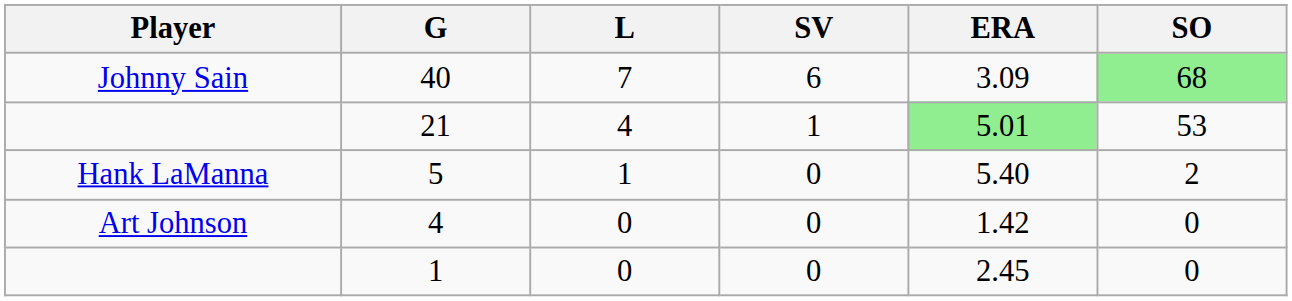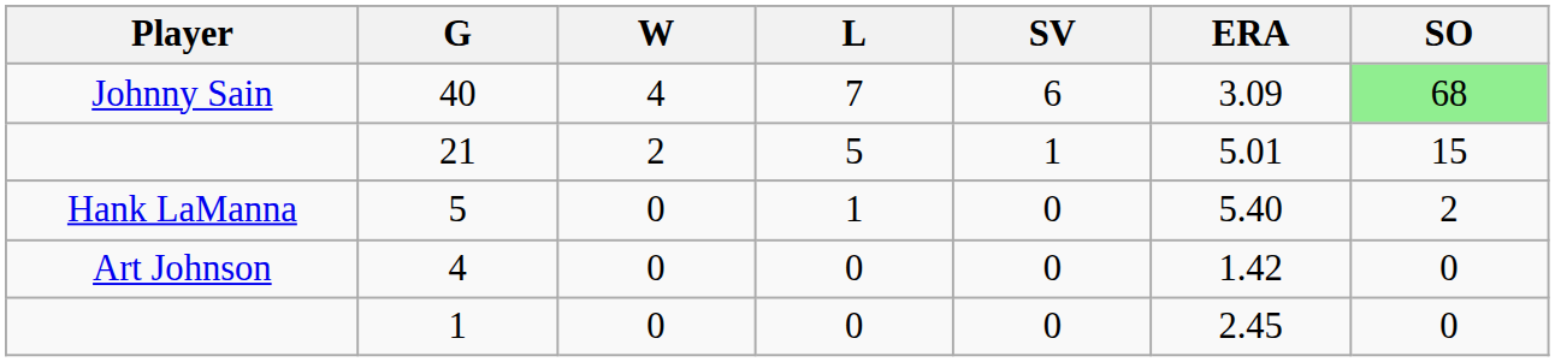 <table class="wikitable sortable">
 <tr>
 <th bgcolor="#DDDDFF" width="16%">Player</th>
 <th bgcolor="#DDDDFF" width="9%">G</th>
+<th bgcolor="#DDDDFF" width="9%">W</th>
 <th bgcolor="#DDDDFF" width="9%">L</th>
 <th bgcolor="#DDDDFF" width="9%">SV</th>
 <th bgcolor="#DDDDFF" width="9%">ERA</th>
 <th bgcolor="#DDDDFF" width="9%">SO</th>
 </tr>
 <tr align="center">
 <td><a href='#'>Johnny Sain</a></td>
 <td>40</td>
+<td>4</td>
 <td>7</td>
 <td>6</td>
 <td>3.09</td>
 <td style="background: lightgreen;">68</td>
 </tr>
 <tr align=center>
 <td></td>
 <td>21</td>
-<td>4</td>
+<td>2</td>
+<td>5</td>
 <td>1</td>
-<td style="background: lightgreen;">5.01</td>
-<td>53</td>
+<td>5.01</td>
+<td>15</td>
 </tr>
 <tr align="center">
 <td><a href='#'>Hank LaManna</a></td>
 <td>5</td>
+<td>0</td>
 <td>1</td>
 <td>0</td>
 <td>5.40</td>
 <td>2</td>
 </tr>
 <tr align=center>
 <td><a href='#'>Art Johnson</a></td>
 <td>4</td>
 <td>0</td>
 <td>0</td>
+<td>0</td>
 <td>1.42</td>
 <td>0</td>
 </tr>
 <tr align=center>
 <td></td>
 <td>1</td>
 <td>0</td>
 <td>0</td>
+<td>0</td>
 <td>2.45</td>
 <td>0</td>
 </tr>
 </table>
